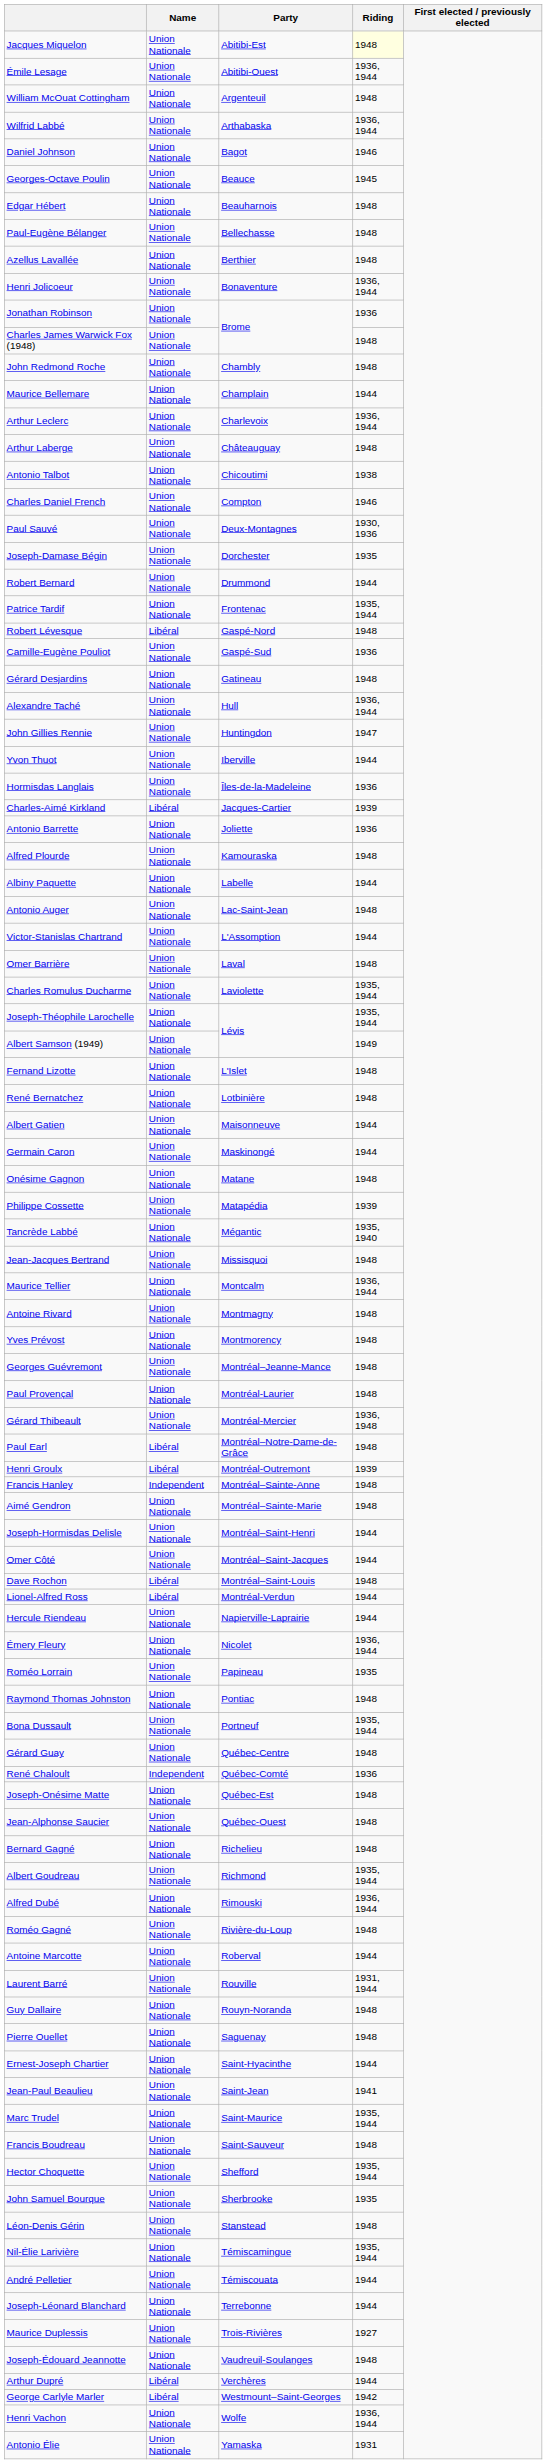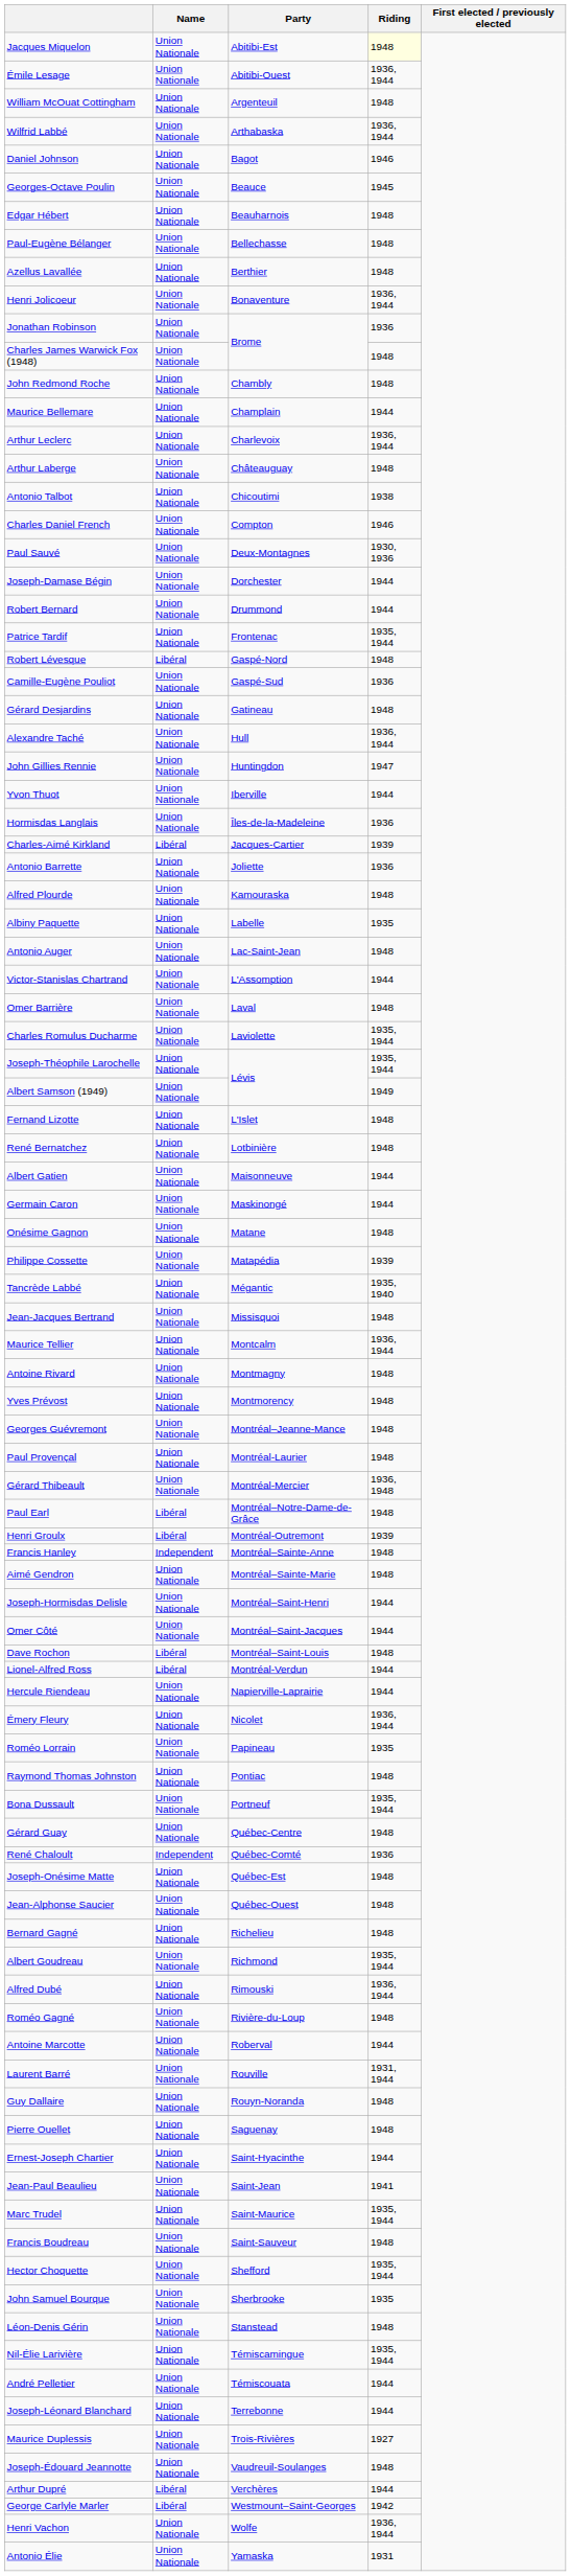 <table class="wikitable sortable">
 <tr>
 <th></th>
 <th>Name</th>
 <th>Party</th>
 <th>Riding</th>
 <th>First elected / previously elected</th>
 </tr>
 <tr>
 <td><a href='#'>Jacques Miquelon</a></td>
 <td><a href='#'>Union Nationale</a></td>
 <td><a href='#'>Abitibi-Est</a></td>
 <td style="background: lightyellow;">1948</td>
 </tr>
 <tr>
 <td><a href='#'>Émile Lesage</a></td>
 <td><a href='#'>Union Nationale</a></td>
 <td><a href='#'>Abitibi-Ouest</a></td>
 <td>1936, 1944</td>
 </tr>
 <tr>
 <td><a href='#'>William McOuat Cottingham</a></td>
 <td><a href='#'>Union Nationale</a></td>
 <td><a href='#'>Argenteuil</a></td>
 <td>1948</td>
 </tr>
 <tr>
 <td><a href='#'>Wilfrid Labbé</a></td>
 <td><a href='#'>Union Nationale</a></td>
 <td><a href='#'>Arthabaska</a></td>
 <td>1936, 1944</td>
 </tr>
 <tr>
 <td><a href='#'>Daniel Johnson</a></td>
 <td><a href='#'>Union Nationale</a></td>
 <td><a href='#'>Bagot</a></td>
 <td>1946</td>
 </tr>
 <tr>
 <td><a href='#'>Georges-Octave Poulin</a></td>
 <td><a href='#'>Union Nationale</a></td>
 <td><a href='#'>Beauce</a></td>
 <td>1945</td>
 </tr>
 <tr>
 <td><a href='#'>Edgar Hébert</a></td>
 <td><a href='#'>Union Nationale</a></td>
 <td><a href='#'>Beauharnois</a></td>
 <td>1948</td>
 </tr>
 <tr>
 <td><a href='#'>Paul-Eugène Bélanger</a></td>
 <td><a href='#'>Union Nationale</a></td>
 <td><a href='#'>Bellechasse</a></td>
 <td>1948</td>
 </tr>
 <tr>
 <td><a href='#'>Azellus Lavallée</a></td>
 <td><a href='#'>Union Nationale</a></td>
 <td><a href='#'>Berthier</a></td>
 <td>1948</td>
 </tr>
 <tr>
 <td><a href='#'>Henri Jolicoeur</a></td>
 <td><a href='#'>Union Nationale</a></td>
 <td><a href='#'>Bonaventure</a></td>
 <td>1936, 1944</td>
 </tr>
 <tr>
 <td><a href='#'>Jonathan Robinson</a></td>
 <td><a href='#'>Union Nationale</a></td>
 <td rowspan=2><a href='#'>Brome</a></td>
 <td>1936</td>
 </tr>
 <tr>
 <td><a href='#'>Charles James Warwick Fox</a> (1948)</td>
 <td><a href='#'>Union Nationale</a></td>
 <td>1948</td>
 </tr>
 <tr>
 <td><a href='#'>John Redmond Roche</a></td>
 <td><a href='#'>Union Nationale</a></td>
 <td><a href='#'>Chambly</a></td>
 <td>1948</td>
 </tr>
 <tr>
 <td><a href='#'>Maurice Bellemare</a></td>
 <td><a href='#'>Union Nationale</a></td>
 <td><a href='#'>Champlain</a></td>
 <td>1944</td>
 </tr>
 <tr>
 <td><a href='#'>Arthur Leclerc</a></td>
 <td><a href='#'>Union Nationale</a></td>
 <td><a href='#'>Charlevoix</a></td>
 <td>1936, 1944</td>
 </tr>
 <tr>
 <td><a href='#'>Arthur Laberge</a></td>
 <td><a href='#'>Union Nationale</a></td>
 <td><a href='#'>Châteauguay</a></td>
 <td>1948</td>
 </tr>
 <tr>
 <td><a href='#'>Antonio Talbot</a></td>
 <td><a href='#'>Union Nationale</a></td>
 <td><a href='#'>Chicoutimi</a></td>
 <td>1938</td>
 </tr>
 <tr>
 <td><a href='#'>Charles Daniel French</a></td>
 <td><a href='#'>Union Nationale</a></td>
 <td><a href='#'>Compton</a></td>
 <td>1946</td>
 </tr>
 <tr>
 <td><a href='#'>Paul Sauvé</a></td>
 <td><a href='#'>Union Nationale</a></td>
 <td><a href='#'>Deux-Montagnes</a></td>
 <td>1930, 1936</td>
 </tr>
 <tr>
 <td><a href='#'>Joseph-Damase Bégin</a></td>
 <td><a href='#'>Union Nationale</a></td>
 <td><a href='#'>Dorchester</a></td>
-<td>1935</td>
+<td>1944</td>
 </tr>
 <tr>
 <td><a href='#'>Robert Bernard</a></td>
 <td><a href='#'>Union Nationale</a></td>
 <td><a href='#'>Drummond</a></td>
 <td>1944</td>
 </tr>
 <tr>
 <td><a href='#'>Patrice Tardif</a></td>
 <td><a href='#'>Union Nationale</a></td>
 <td><a href='#'>Frontenac</a></td>
 <td>1935, 1944</td>
 </tr>
 <tr>
 <td><a href='#'>Robert Lévesque</a></td>
 <td><a href='#'>Libéral</a></td>
 <td><a href='#'>Gaspé-Nord</a></td>
 <td>1948</td>
 </tr>
 <tr>
 <td><a href='#'>Camille-Eugène Pouliot</a></td>
 <td><a href='#'>Union Nationale</a></td>
 <td><a href='#'>Gaspé-Sud</a></td>
 <td>1936</td>
 </tr>
 <tr>
 <td><a href='#'>Gérard Desjardins</a></td>
 <td><a href='#'>Union Nationale</a></td>
 <td><a href='#'>Gatineau</a></td>
 <td>1948</td>
 </tr>
 <tr>
 <td><a href='#'>Alexandre Taché</a></td>
 <td><a href='#'>Union Nationale</a></td>
 <td><a href='#'>Hull</a></td>
 <td>1936, 1944</td>
 </tr>
 <tr>
 <td><a href='#'>John Gillies Rennie</a></td>
 <td><a href='#'>Union Nationale</a></td>
 <td><a href='#'>Huntingdon</a></td>
 <td>1947</td>
 </tr>
 <tr>
 <td><a href='#'>Yvon Thuot</a></td>
 <td><a href='#'>Union Nationale</a></td>
 <td><a href='#'>Iberville</a></td>
 <td>1944</td>
 </tr>
 <tr>
 <td><a href='#'>Hormisdas Langlais</a></td>
 <td><a href='#'>Union Nationale</a></td>
 <td><a href='#'>Îles-de-la-Madeleine</a></td>
 <td>1936</td>
 </tr>
 <tr>
 <td><a href='#'>Charles-Aimé Kirkland</a></td>
 <td><a href='#'>Libéral</a></td>
 <td><a href='#'>Jacques-Cartier</a></td>
 <td>1939</td>
 </tr>
 <tr>
 <td><a href='#'>Antonio Barrette</a></td>
 <td><a href='#'>Union Nationale</a></td>
 <td><a href='#'>Joliette</a></td>
 <td>1936</td>
 </tr>
 <tr>
 <td><a href='#'>Alfred Plourde</a></td>
 <td><a href='#'>Union Nationale</a></td>
 <td><a href='#'>Kamouraska</a></td>
 <td>1948</td>
 </tr>
 <tr>
 <td><a href='#'>Albiny Paquette</a></td>
 <td><a href='#'>Union Nationale</a></td>
 <td><a href='#'>Labelle</a></td>
-<td>1944</td>
+<td>1935</td>
 </tr>
 <tr>
 <td><a href='#'>Antonio Auger</a></td>
 <td><a href='#'>Union Nationale</a></td>
 <td><a href='#'>Lac-Saint-Jean</a></td>
 <td>1948</td>
 </tr>
 <tr>
 <td><a href='#'>Victor-Stanislas Chartrand</a></td>
 <td><a href='#'>Union Nationale</a></td>
 <td><a href='#'>L'Assomption</a></td>
 <td>1944</td>
 </tr>
 <tr>
 <td><a href='#'>Omer Barrière</a></td>
 <td><a href='#'>Union Nationale</a></td>
 <td><a href='#'>Laval</a></td>
 <td>1948</td>
 </tr>
 <tr>
 <td><a href='#'>Charles Romulus Ducharme</a></td>
 <td><a href='#'>Union Nationale</a></td>
 <td><a href='#'>Laviolette</a></td>
 <td>1935, 1944</td>
 </tr>
 <tr>
 <td><a href='#'>Joseph-Théophile Larochelle</a></td>
 <td><a href='#'>Union Nationale</a></td>
 <td rowspan=2><a href='#'>Lévis</a></td>
 <td>1935, 1944</td>
 </tr>
 <tr>
 <td><a href='#'>Albert Samson</a> (1949)</td>
 <td><a href='#'>Union Nationale</a></td>
 <td>1949</td>
 </tr>
 <tr>
 <td><a href='#'>Fernand Lizotte</a></td>
 <td><a href='#'>Union Nationale</a></td>
 <td><a href='#'>L'Islet</a></td>
 <td>1948</td>
 </tr>
 <tr>
 <td><a href='#'>René Bernatchez</a></td>
 <td><a href='#'>Union Nationale</a></td>
 <td><a href='#'>Lotbinière</a></td>
 <td>1948</td>
 </tr>
 <tr>
 <td><a href='#'>Albert Gatien</a></td>
 <td><a href='#'>Union Nationale</a></td>
 <td><a href='#'>Maisonneuve</a></td>
 <td>1944</td>
 </tr>
 <tr>
 <td><a href='#'>Germain Caron</a></td>
 <td><a href='#'>Union Nationale</a></td>
 <td><a href='#'>Maskinongé</a></td>
 <td>1944</td>
 </tr>
 <tr>
 <td><a href='#'>Onésime Gagnon</a></td>
 <td><a href='#'>Union Nationale</a></td>
 <td><a href='#'>Matane</a></td>
 <td>1948</td>
 </tr>
 <tr>
 <td><a href='#'>Philippe Cossette</a></td>
 <td><a href='#'>Union Nationale</a></td>
 <td><a href='#'>Matapédia</a></td>
 <td>1939</td>
 </tr>
 <tr>
 <td><a href='#'>Tancrède Labbé</a></td>
 <td><a href='#'>Union Nationale</a></td>
 <td><a href='#'>Mégantic</a></td>
 <td>1935, 1940</td>
 </tr>
 <tr>
 <td><a href='#'>Jean-Jacques Bertrand</a></td>
 <td><a href='#'>Union Nationale</a></td>
 <td><a href='#'>Missisquoi</a></td>
 <td>1948</td>
 </tr>
 <tr>
 <td><a href='#'>Maurice Tellier</a></td>
 <td><a href='#'>Union Nationale</a></td>
 <td><a href='#'>Montcalm</a></td>
 <td>1936, 1944</td>
 </tr>
 <tr>
 <td><a href='#'>Antoine Rivard</a></td>
 <td><a href='#'>Union Nationale</a></td>
 <td><a href='#'>Montmagny</a></td>
 <td>1948</td>
 </tr>
 <tr>
 <td><a href='#'>Yves Prévost</a></td>
 <td><a href='#'>Union Nationale</a></td>
 <td><a href='#'>Montmorency</a></td>
 <td>1948</td>
 </tr>
 <tr>
 <td><a href='#'>Georges Guévremont</a></td>
 <td><a href='#'>Union Nationale</a></td>
 <td><a href='#'>Montréal–Jeanne-Mance</a></td>
 <td>1948</td>
 </tr>
 <tr>
 <td><a href='#'>Paul Provençal</a></td>
 <td><a href='#'>Union Nationale</a></td>
 <td><a href='#'>Montréal-Laurier</a></td>
 <td>1948</td>
 </tr>
 <tr>
 <td><a href='#'>Gérard Thibeault</a></td>
 <td><a href='#'>Union Nationale</a></td>
 <td><a href='#'>Montréal-Mercier</a></td>
 <td>1936, 1948</td>
 </tr>
 <tr>
 <td><a href='#'>Paul Earl</a></td>
 <td><a href='#'>Libéral</a></td>
 <td><a href='#'>Montréal–Notre-Dame-de-Grâce</a></td>
 <td>1948</td>
 </tr>
 <tr>
 <td><a href='#'>Henri Groulx</a></td>
 <td><a href='#'>Libéral</a></td>
 <td><a href='#'>Montréal-Outremont</a></td>
 <td>1939</td>
 </tr>
 <tr>
 <td><a href='#'>Francis Hanley</a></td>
 <td><a href='#'>Independent</a></td>
 <td><a href='#'>Montréal–Sainte-Anne</a></td>
 <td>1948</td>
 </tr>
 <tr>
 <td><a href='#'>Aimé Gendron</a></td>
 <td><a href='#'>Union Nationale</a></td>
 <td><a href='#'>Montréal–Sainte-Marie</a></td>
 <td>1948</td>
 </tr>
 <tr>
 <td><a href='#'>Joseph-Hormisdas Delisle</a></td>
 <td><a href='#'>Union Nationale</a></td>
 <td><a href='#'>Montréal–Saint-Henri</a></td>
 <td>1944</td>
 </tr>
 <tr>
 <td><a href='#'>Omer Côté</a></td>
 <td><a href='#'>Union Nationale</a></td>
 <td><a href='#'>Montréal–Saint-Jacques</a></td>
 <td>1944</td>
 </tr>
 <tr>
 <td><a href='#'>Dave Rochon</a></td>
 <td><a href='#'>Libéral</a></td>
 <td><a href='#'>Montréal–Saint-Louis</a></td>
 <td>1948</td>
 </tr>
 <tr>
 <td><a href='#'>Lionel-Alfred Ross</a></td>
 <td><a href='#'>Libéral</a></td>
 <td><a href='#'>Montréal-Verdun</a></td>
 <td>1944</td>
 </tr>
 <tr>
 <td><a href='#'>Hercule Riendeau</a></td>
 <td><a href='#'>Union Nationale</a></td>
 <td><a href='#'>Napierville-Laprairie</a></td>
 <td>1944</td>
 </tr>
 <tr>
 <td><a href='#'>Émery Fleury</a></td>
 <td><a href='#'>Union Nationale</a></td>
 <td><a href='#'>Nicolet</a></td>
 <td>1936, 1944</td>
 </tr>
 <tr>
 <td><a href='#'>Roméo Lorrain</a></td>
 <td><a href='#'>Union Nationale</a></td>
 <td><a href='#'>Papineau</a></td>
 <td>1935</td>
 </tr>
 <tr>
 <td><a href='#'>Raymond Thomas Johnston</a></td>
 <td><a href='#'>Union Nationale</a></td>
 <td><a href='#'>Pontiac</a></td>
 <td>1948</td>
 </tr>
 <tr>
 <td><a href='#'>Bona Dussault</a></td>
 <td><a href='#'>Union Nationale</a></td>
 <td><a href='#'>Portneuf</a></td>
 <td>1935, 1944</td>
 </tr>
 <tr>
 <td><a href='#'>Gérard Guay</a></td>
 <td><a href='#'>Union Nationale</a></td>
 <td><a href='#'>Québec-Centre</a></td>
 <td>1948</td>
 </tr>
 <tr>
 <td><a href='#'>René Chaloult</a></td>
 <td><a href='#'>Independent</a></td>
 <td><a href='#'>Québec-Comté</a></td>
 <td>1936</td>
 </tr>
 <tr>
 <td><a href='#'>Joseph-Onésime Matte</a></td>
 <td><a href='#'>Union Nationale</a></td>
 <td><a href='#'>Québec-Est</a></td>
 <td>1948</td>
 </tr>
 <tr>
 <td><a href='#'>Jean-Alphonse Saucier</a></td>
 <td><a href='#'>Union Nationale</a></td>
 <td><a href='#'>Québec-Ouest</a></td>
 <td>1948</td>
 </tr>
 <tr>
 <td><a href='#'>Bernard Gagné</a></td>
 <td><a href='#'>Union Nationale</a></td>
 <td><a href='#'>Richelieu</a></td>
 <td>1948</td>
 </tr>
 <tr>
 <td><a href='#'>Albert Goudreau</a></td>
 <td><a href='#'>Union Nationale</a></td>
 <td><a href='#'>Richmond</a></td>
 <td>1935, 1944</td>
 </tr>
 <tr>
 <td><a href='#'>Alfred Dubé</a></td>
 <td><a href='#'>Union Nationale</a></td>
 <td><a href='#'>Rimouski</a></td>
 <td>1936, 1944</td>
 </tr>
 <tr>
 <td><a href='#'>Roméo Gagné</a></td>
 <td><a href='#'>Union Nationale</a></td>
 <td><a href='#'>Rivière-du-Loup</a></td>
 <td>1948</td>
 </tr>
 <tr>
 <td><a href='#'>Antoine Marcotte</a></td>
 <td><a href='#'>Union Nationale</a></td>
 <td><a href='#'>Roberval</a></td>
 <td>1944</td>
 </tr>
 <tr>
 <td><a href='#'>Laurent Barré</a></td>
 <td><a href='#'>Union Nationale</a></td>
 <td><a href='#'>Rouville</a></td>
 <td>1931, 1944</td>
 </tr>
 <tr>
 <td><a href='#'>Guy Dallaire</a></td>
 <td><a href='#'>Union Nationale</a></td>
 <td><a href='#'>Rouyn-Noranda</a></td>
 <td>1948</td>
 </tr>
 <tr>
 <td><a href='#'>Pierre Ouellet</a></td>
 <td><a href='#'>Union Nationale</a></td>
 <td><a href='#'>Saguenay</a></td>
 <td>1948</td>
 </tr>
 <tr>
 <td><a href='#'>Ernest-Joseph Chartier</a></td>
 <td><a href='#'>Union Nationale</a></td>
 <td><a href='#'>Saint-Hyacinthe</a></td>
 <td>1944</td>
 </tr>
 <tr>
 <td><a href='#'>Jean-Paul Beaulieu</a></td>
 <td><a href='#'>Union Nationale</a></td>
 <td><a href='#'>Saint-Jean</a></td>
 <td>1941</td>
 </tr>
 <tr>
 <td><a href='#'>Marc Trudel</a></td>
 <td><a href='#'>Union Nationale</a></td>
 <td><a href='#'>Saint-Maurice</a></td>
 <td>1935, 1944</td>
 </tr>
 <tr>
 <td><a href='#'>Francis Boudreau</a></td>
 <td><a href='#'>Union Nationale</a></td>
 <td><a href='#'>Saint-Sauveur</a></td>
 <td>1948</td>
 </tr>
 <tr>
 <td><a href='#'>Hector Choquette</a></td>
 <td><a href='#'>Union Nationale</a></td>
 <td><a href='#'>Shefford</a></td>
 <td>1935, 1944</td>
 </tr>
 <tr>
 <td><a href='#'>John Samuel Bourque</a></td>
 <td><a href='#'>Union Nationale</a></td>
 <td><a href='#'>Sherbrooke</a></td>
 <td>1935</td>
 </tr>
 <tr>
 <td><a href='#'>Léon-Denis Gérin</a></td>
 <td><a href='#'>Union Nationale</a></td>
 <td><a href='#'>Stanstead</a></td>
 <td>1948</td>
 </tr>
 <tr>
 <td><a href='#'>Nil-Élie Larivière</a></td>
 <td><a href='#'>Union Nationale</a></td>
 <td><a href='#'>Témiscamingue</a></td>
 <td>1935, 1944</td>
 </tr>
 <tr>
 <td><a href='#'>André Pelletier</a></td>
 <td><a href='#'>Union Nationale</a></td>
 <td><a href='#'>Témiscouata</a></td>
 <td>1944</td>
 </tr>
 <tr>
 <td><a href='#'>Joseph-Léonard Blanchard</a></td>
 <td><a href='#'>Union Nationale</a></td>
 <td><a href='#'>Terrebonne</a></td>
 <td>1944</td>
 </tr>
 <tr>
 <td><a href='#'>Maurice Duplessis</a></td>
 <td><a href='#'>Union Nationale</a></td>
 <td><a href='#'>Trois-Rivières</a></td>
 <td>1927</td>
 </tr>
 <tr>
 <td><a href='#'>Joseph-Édouard Jeannotte</a></td>
 <td><a href='#'>Union Nationale</a></td>
 <td><a href='#'>Vaudreuil-Soulanges</a></td>
 <td>1948</td>
 </tr>
 <tr>
 <td><a href='#'>Arthur Dupré</a></td>
 <td><a href='#'>Libéral</a></td>
 <td><a href='#'>Verchères</a></td>
 <td>1944</td>
 </tr>
 <tr>
 <td><a href='#'>George Carlyle Marler</a></td>
 <td><a href='#'>Libéral</a></td>
 <td><a href='#'>Westmount–Saint-Georges</a></td>
 <td>1942</td>
 </tr>
 <tr>
 <td><a href='#'>Henri Vachon</a></td>
 <td><a href='#'>Union Nationale</a></td>
 <td><a href='#'>Wolfe</a></td>
 <td>1936, 1944</td>
 </tr>
 <tr>
 <td><a href='#'>Antonio Élie</a></td>
 <td><a href='#'>Union Nationale</a></td>
 <td><a href='#'>Yamaska</a></td>
 <td>1931</td>
 </tr>
 </table>
